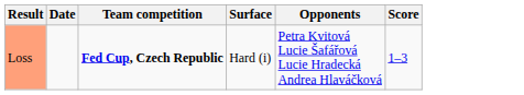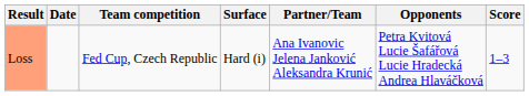 <table class="sortable wikitable">
 <tr>
 <th>Result</th>
 <th>Date</th>
 <th>Team competition</th>
 <th>Surface</th>
+<th>Partner/Team</th>
 <th>Opponents</th>
 <th class="unsortable">Score</th>
 </tr>
 <tr>
 <td bgcolor=FFA07A>Loss</td>
 <td><a href='#'></a></td>
-<td><strong><a href='#'>Fed Cup</a>, Czech Republic</strong></td>
+<td><a href='#'>Fed Cup</a>, Czech Republic</td>
 <td>Hard (i)</td>
+<td> <a href='#'>Ana Ivanovic</a><br> <a href='#'>Jelena Janković</a><br> <a href='#'>Aleksandra Krunić</a></td>
 <td> <a href='#'>Petra Kvitová</a><br> <a href='#'>Lucie Šafářová</a><br> <a href='#'>Lucie Hradecká</a><br> <a href='#'>Andrea Hlaváčková</a></td>
 <td><a href='#'>1–3</a></td>
 </tr>
 </table>
